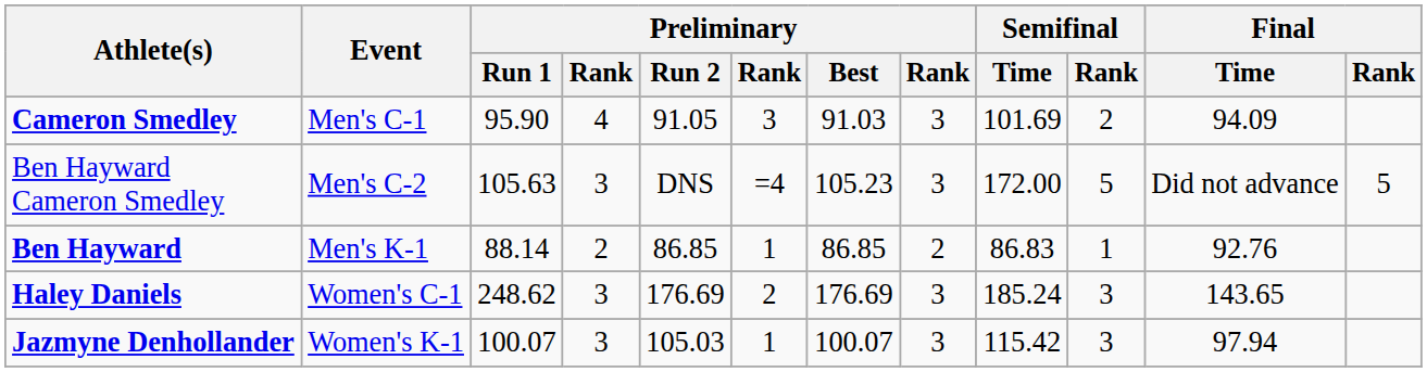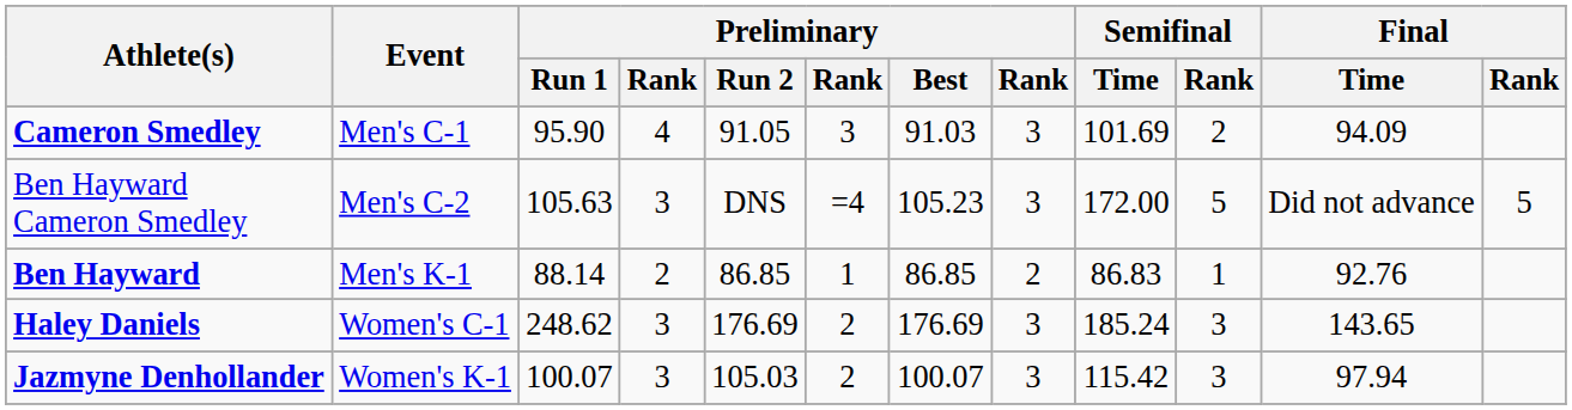 <table class="wikitable" style="font-size:90%">
 <tr>
 <th rowspan=2>Athlete(s)</th>
 <th rowspan=2>Event</th>
 <th colspan="6">Preliminary</th>
 <th colspan=2>Semifinal</th>
 <th colspan=2>Final</th>
 </tr>
 <tr style="font-size:95%">
 <th>Run 1</th>
 <th>Rank</th>
 <th>Run 2</th>
 <th>Rank</th>
 <th>Best</th>
 <th>Rank</th>
 <th>Time</th>
 <th>Rank</th>
 <th>Time</th>
 <th>Rank</th>
 </tr>
 <tr align=center>
 <td align=left><strong><a href='#'>Cameron Smedley</a></strong></td>
 <td align=left><a href='#'>Men's C-1</a></td>
 <td>95.90</td>
 <td>4</td>
 <td>91.05</td>
 <td>3</td>
 <td>91.03</td>
 <td>3</td>
 <td>101.69</td>
 <td>2</td>
 <td>94.09</td>
 <td></td>
 </tr>
 <tr align=center>
 <td align=left><a href='#'>Ben Hayward</a><br><a href='#'>Cameron Smedley</a></td>
 <td align=left><a href='#'>Men's C-2</a></td>
 <td>105.63</td>
 <td>3</td>
 <td>DNS</td>
 <td>=4</td>
 <td>105.23</td>
 <td>3</td>
 <td>172.00</td>
 <td>5</td>
 <td>Did not advance</td>
 <td>5</td>
 </tr>
 <tr align=center>
 <td align=left><strong><a href='#'>Ben Hayward</a></strong></td>
 <td align=left><a href='#'>Men's K-1</a></td>
 <td>88.14</td>
 <td>2</td>
 <td>86.85</td>
 <td>1</td>
 <td>86.85</td>
 <td>2</td>
 <td>86.83</td>
 <td>1</td>
 <td>92.76</td>
 <td></td>
 </tr>
 <tr align=center>
 <td align=left><strong><a href='#'>Haley Daniels</a></strong></td>
 <td align=left><a href='#'>Women's C-1</a></td>
 <td>248.62</td>
 <td>3</td>
 <td>176.69</td>
 <td>2</td>
 <td>176.69</td>
 <td>3</td>
 <td>185.24</td>
 <td>3</td>
 <td>143.65</td>
 <td></td>
 </tr>
 <tr align=center>
 <td align=left><strong><a href='#'>Jazmyne Denhollander</a></strong></td>
 <td align=left><a href='#'>Women's K-1</a></td>
 <td>100.07</td>
 <td>3</td>
 <td>105.03</td>
-<td>1</td>
+<td>2</td>
 <td>100.07</td>
 <td>3</td>
 <td>115.42</td>
 <td>3</td>
 <td>97.94</td>
 <td></td>
 </tr>
 </table>
